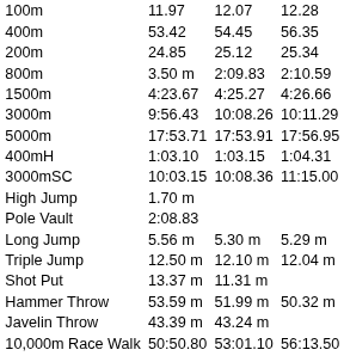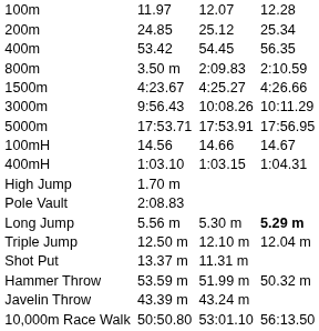 <table>
 <tr>
 <td>100m</td>
 <td></td>
 <td>11.97</td>
 <td></td>
 <td>12.07</td>
 <td></td>
 <td>12.28</td>
 </tr>
 <tr>
+<td>200m</td>
+<td></td>
+<td>24.85</td>
+<td></td>
+<td>25.12</td>
+<td></td>
+<td>25.34</td>
+</tr>
+<tr>
 <td>400m</td>
 <td></td>
 <td>53.42</td>
 <td></td>
 <td>54.45</td>
 <td></td>
 <td>56.35</td>
-</tr>
-<tr>
-<td>200m</td>
-<td></td>
-<td>24.85</td>
-<td></td>
-<td>25.12</td>
-<td></td>
-<td>25.34</td>
 </tr>
 <tr>
 <td>800m</td>
 <td></td>
 <td>3.50 m</td>
 <td></td>
 <td>2:09.83</td>
 <td></td>
 <td>2:10.59</td>
 </tr>
 <tr>
 <td>1500m</td>
 <td></td>
 <td>4:23.67</td>
 <td></td>
 <td>4:25.27</td>
 <td></td>
 <td>4:26.66</td>
 </tr>
 <tr>
 <td>3000m</td>
 <td></td>
 <td>9:56.43</td>
 <td></td>
 <td>10:08.26</td>
 <td></td>
 <td>10:11.29</td>
 </tr>
 <tr>
 <td>5000m</td>
 <td></td>
 <td>17:53.71</td>
 <td></td>
 <td>17:53.91</td>
 <td></td>
 <td>17:56.95</td>
 </tr>
 <tr>
+<td>100mH</td>
+<td></td>
+<td>14.56</td>
+<td></td>
+<td>14.66</td>
+<td></td>
+<td>14.67</td>
+</tr>
+<tr>
 <td>400mH</td>
 <td></td>
 <td>1:03.10</td>
 <td></td>
 <td>1:03.15</td>
 <td></td>
 <td>1:04.31</td>
-</tr>
-<tr>
-<td>3000mSC</td>
-<td></td>
-<td>10:03.15</td>
-<td></td>
-<td>10:08.36</td>
-<td></td>
-<td>11:15.00</td>
 </tr>
 <tr>
 <td>High Jump</td>
 <td></td>
 <td>1.70 m</td>
 </tr>
 <tr>
 <td>Pole Vault</td>
 <td></td>
 <td>2:08.83</td>
 </tr>
 <tr>
 <td>Long Jump</td>
 <td></td>
 <td>5.56 m</td>
 <td></td>
 <td>5.30 m</td>
 <td></td>
-<td>5.29 m</td>
+<td><strong>5.29 m</strong></td>
 </tr>
 <tr>
 <td>Triple Jump</td>
 <td></td>
 <td>12.50 m</td>
 <td></td>
 <td>12.10 m</td>
 <td></td>
 <td>12.04 m</td>
 </tr>
 <tr>
 <td>Shot Put</td>
 <td></td>
 <td>13.37 m</td>
 <td></td>
 <td>11.31 m</td>
 </tr>
 <tr>
 <td>Hammer Throw</td>
 <td></td>
 <td>53.59 m</td>
 <td></td>
 <td>51.99 m</td>
 <td></td>
 <td>50.32 m</td>
 </tr>
 <tr>
 <td>Javelin Throw</td>
 <td></td>
 <td>43.39 m</td>
 <td></td>
 <td>43.24 m</td>
 </tr>
 <tr>
 <td>10,000m Race Walk</td>
 <td></td>
 <td>50:50.80</td>
 <td></td>
 <td>53:01.10</td>
 <td></td>
 <td>56:13.50</td>
 </tr>
 <tr>
 </tr>
 </table>
